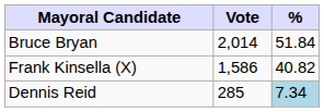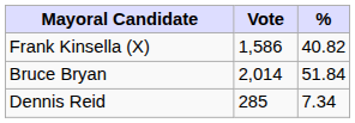 <table class="wikitable">
 <tr>
 <th style="background:#ddf; width:200px;">Mayoral Candidate </th>
 <th style="background:#ddf; width:50px;">Vote</th>
 <th style="background:#ddf; width:30px;">%</th>
 </tr>
 <tr>
+<td>Frank Kinsella (X)</td>
+<td>1,586</td>
+<td>40.82</td>
+</tr>
+<tr>
 <td>Bruce Bryan</td>
 <td>2,014</td>
 <td>51.84</td>
 </tr>
 <tr>
-<td>Frank Kinsella (X)</td>
-<td>1,586</td>
-<td>40.82</td>
-</tr>
-<tr>
 <td>Dennis Reid</td>
 <td>285</td>
-<td style="background: lightblue;">7.34</td>
+<td>7.34</td>
 </tr>
 </table>
